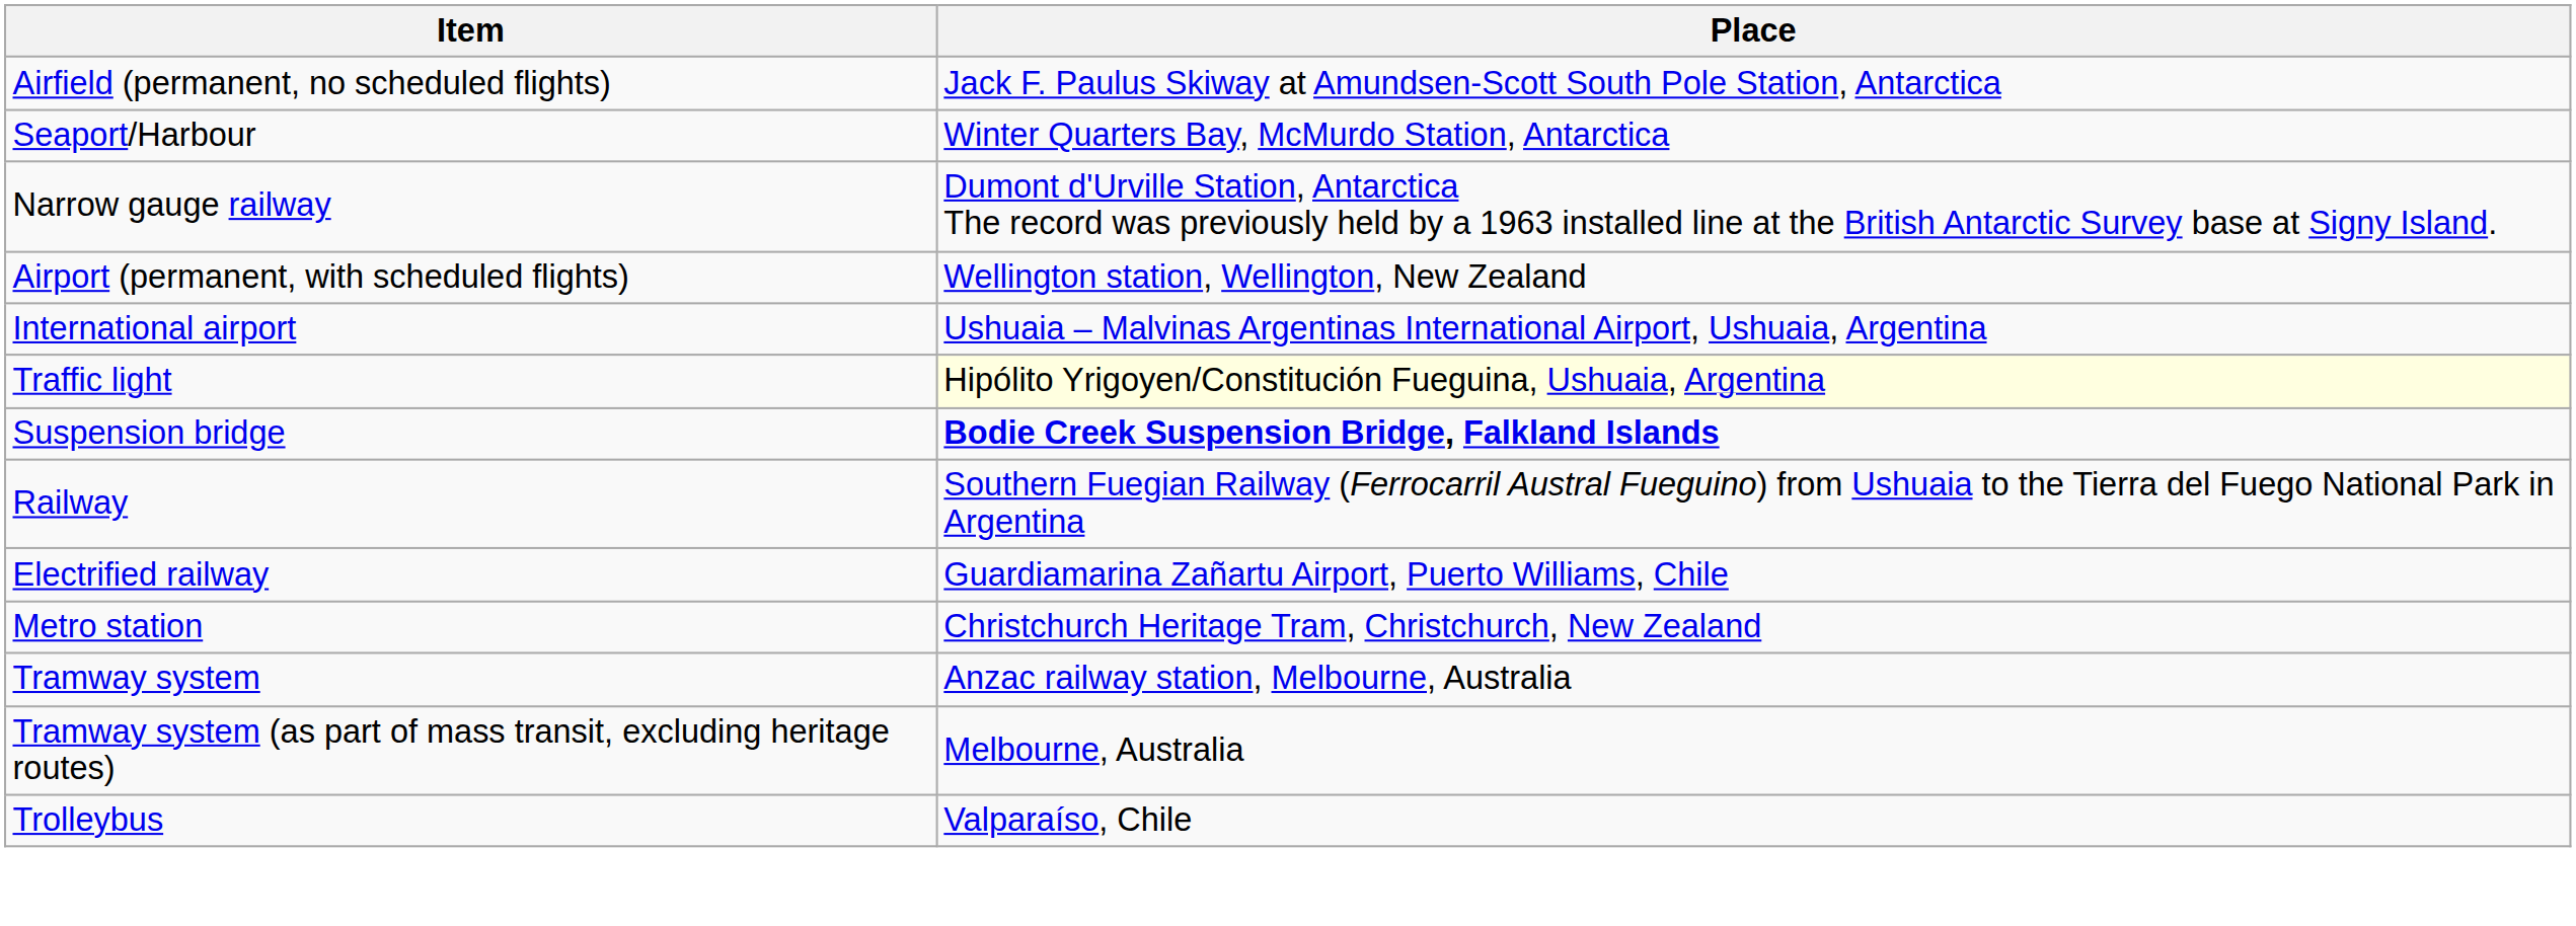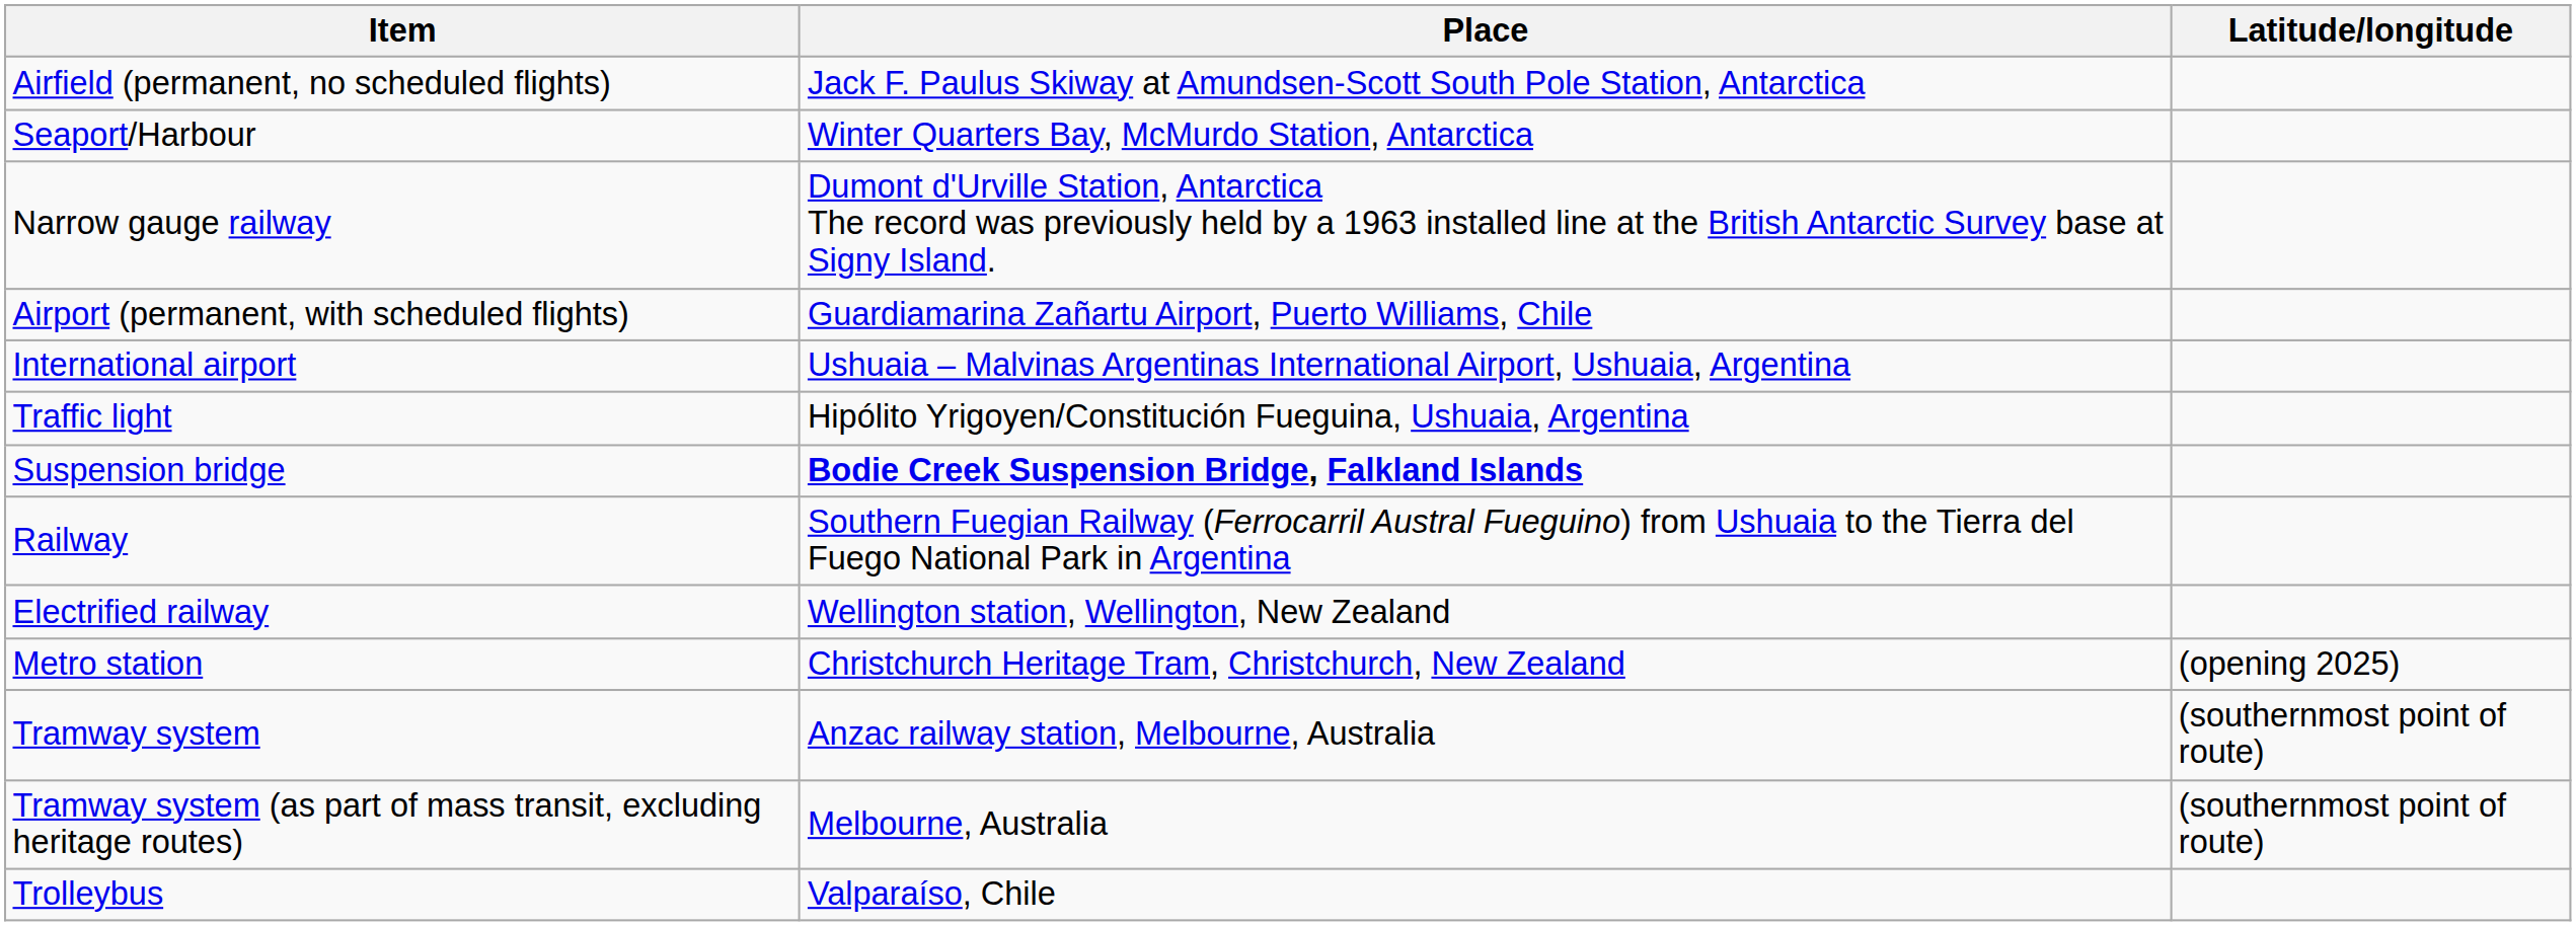 <table class="wikitable"  font-size:95%;">
 <tr>
 <th>Item</th>
 <th>Place</th>
+<th>Latitude/longitude</th>
 </tr>
 <tr>
 <td><a href='#'>Airfield</a> (permanent, no scheduled flights)</td>
 <td><a href='#'>Jack F. Paulus Skiway</a> at <a href='#'>Amundsen-Scott South Pole Station</a>, <a href='#'>Antarctica</a></td>
+<td></td>
 </tr>
 <tr>
 <td><a href='#'>Seaport</a>/Harbour</td>
 <td><a href='#'>Winter Quarters Bay</a>, <a href='#'>McMurdo Station</a>, <a href='#'>Antarctica</a></td>
+<td></td>
 </tr>
 <tr>
 <td>Narrow gauge <a href='#'>railway</a></td>
 <td><a href='#'>Dumont d'Urville Station</a>, <a href='#'>Antarctica</a><br>The record was previously held by a 1963 installed line at the <a href='#'>British Antarctic Survey</a> base at <a href='#'>Signy Island</a>.</td>
+<td></td>
 </tr>
 <tr>
 <td><a href='#'>Airport</a> (permanent, with scheduled flights)</td>
-<td><a href='#'>Wellington station</a>, <a href='#'>Wellington</a>, New Zealand</td>
+<td><a href='#'>Guardiamarina Zañartu Airport</a>, <a href='#'>Puerto Williams</a>, <a href='#'>Chile</a></td>
+<td></td>
 </tr>
 <tr>
 <td><a href='#'>International airport</a></td>
 <td><a href='#'>Ushuaia – Malvinas Argentinas International Airport</a>, <a href='#'>Ushuaia</a>, <a href='#'>Argentina</a></td>
+<td></td>
 </tr>
 <tr>
 <td><a href='#'>Traffic light</a></td>
-<td style="background: lightyellow;">Hipólito Yrigoyen/Constitución Fueguina, <a href='#'>Ushuaia</a>, <a href='#'>Argentina</a></td>
+<td>Hipólito Yrigoyen/Constitución Fueguina, <a href='#'>Ushuaia</a>, <a href='#'>Argentina</a></td>
+<td></td>
 </tr>
 <tr>
 <td><a href='#'>Suspension bridge</a></td>
 <td><strong><a href='#'>Bodie Creek Suspension Bridge</a>, <a href='#'>Falkland Islands</a></strong></td>
+<td></td>
 </tr>
 <tr>
 <td><a href='#'>Railway</a></td>
 <td><a href='#'>Southern Fuegian Railway</a> (<em>Ferrocarril Austral Fueguino</em>) from <a href='#'>Ushuaia</a> to the Tierra del Fuego National Park in <a href='#'>Argentina</a></td>
+<td></td>
 </tr>
 <tr>
 <td><a href='#'>Electrified railway</a></td>
-<td><a href='#'>Guardiamarina Zañartu Airport</a>, <a href='#'>Puerto Williams</a>, <a href='#'>Chile</a></td>
+<td><a href='#'>Wellington station</a>, <a href='#'>Wellington</a>, New Zealand</td>
+<td></td>
 </tr>
 <tr>
 <td><a href='#'>Metro station</a></td>
 <td><a href='#'>Christchurch Heritage Tram</a>, <a href='#'>Christchurch</a>, <a href='#'>New Zealand</a></td>
+<td> (opening 2025)</td>
 </tr>
 <tr>
 <td><a href='#'>Tramway system</a></td>
 <td><a href='#'>Anzac railway station</a>, <a href='#'>Melbourne</a>, Australia</td>
+<td> (southernmost point of route)</td>
 </tr>
 <tr>
 <td><a href='#'>Tramway system</a> (as part of mass transit, excluding heritage routes)</td>
 <td><a href='#'>Melbourne</a>, Australia</td>
+<td> (southernmost point of route)</td>
 </tr>
 <tr>
 <td><a href='#'>Trolleybus</a></td>
 <td><a href='#'>Valparaíso</a>, Chile</td>
+<td></td>
 </tr>
 </table>
